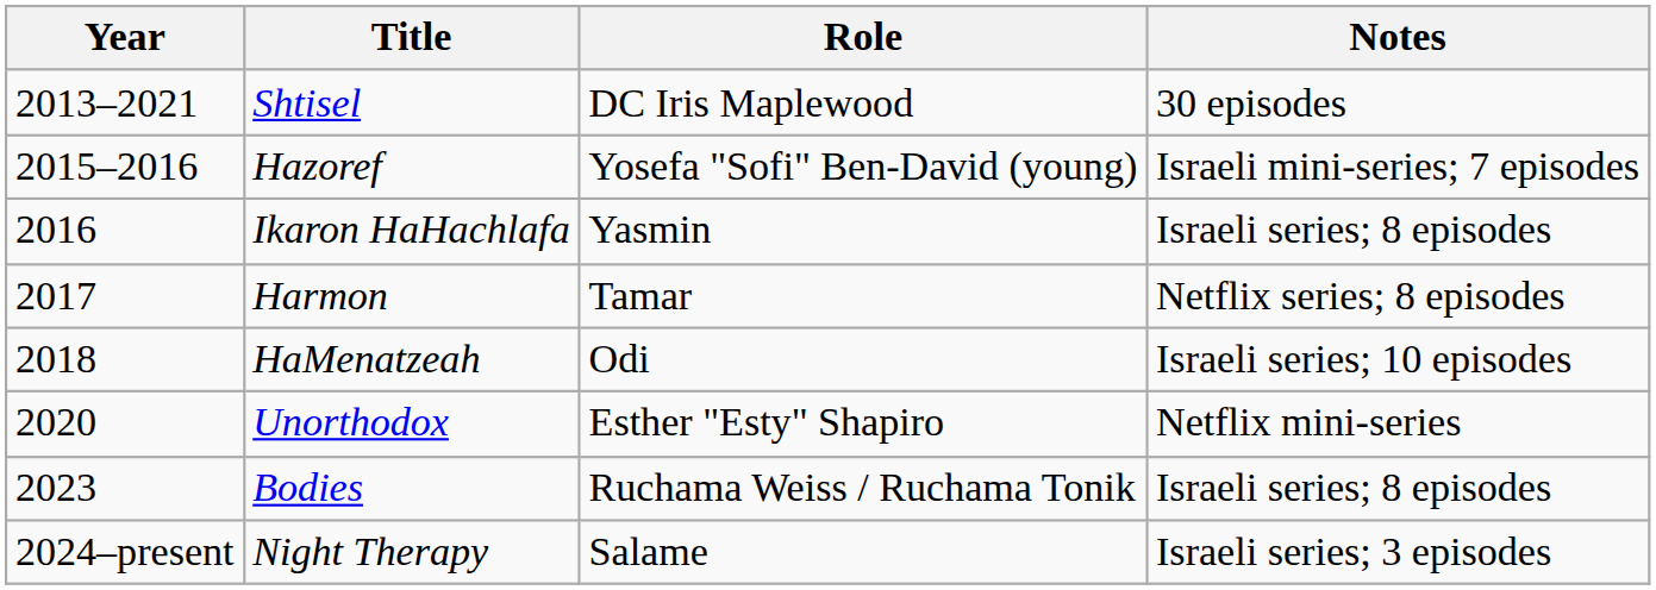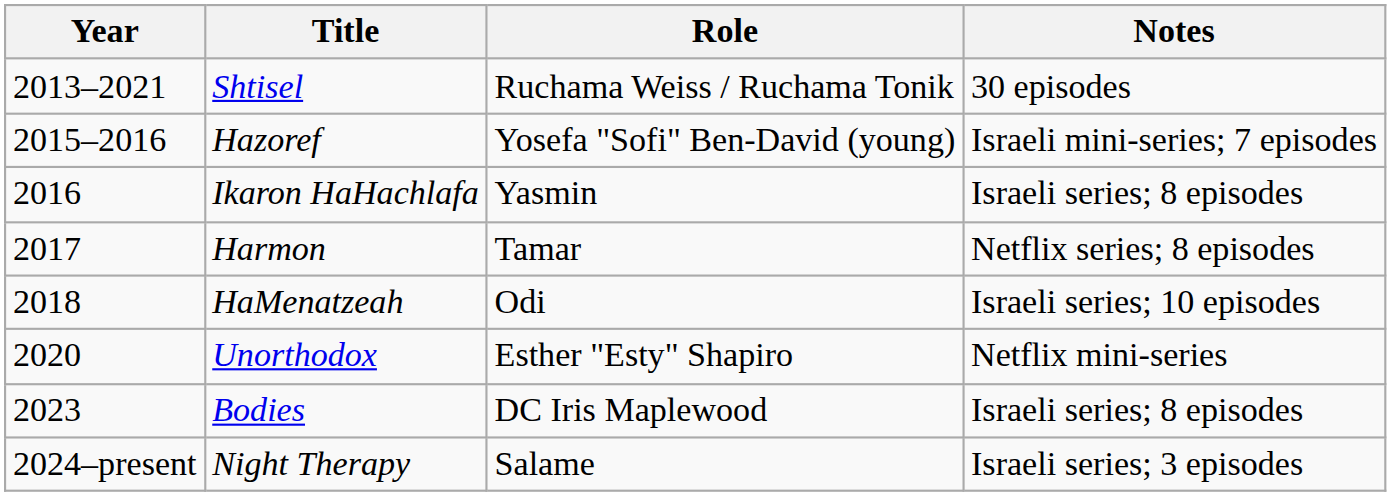 <table class="wikitable sortable">
 <tr>
 <th>Year</th>
 <th>Title</th>
 <th>Role</th>
 <th>Notes</th>
 </tr>
 <tr>
 <td>2013–2021</td>
 <td><em><a href='#'>Shtisel</a></em></td>
-<td>DC Iris Maplewood</td>
+<td>Ruchama Weiss / Ruchama Tonik </td>
 <td>30 episodes</td>
 </tr>
 <tr>
 <td>2015–2016</td>
 <td><em>Hazoref</em></td>
 <td>Yosefa "Sofi" Ben-David (young)</td>
 <td>Israeli mini-series; 7 episodes</td>
 </tr>
 <tr>
 <td>2016</td>
 <td><em>Ikaron HaHachlafa</em></td>
 <td>Yasmin</td>
 <td>Israeli series; 8 episodes</td>
 </tr>
 <tr>
 <td>2017</td>
 <td><em>Harmon</em></td>
 <td>Tamar</td>
 <td>Netflix series; 8 episodes</td>
 </tr>
 <tr>
 <td>2018</td>
 <td><em>HaMenatzeah</em></td>
 <td>Odi</td>
 <td>Israeli series; 10 episodes</td>
 </tr>
 <tr>
 <td>2020</td>
 <td><em><a href='#'>Unorthodox</a></em></td>
 <td>Esther "Esty" Shapiro</td>
 <td>Netflix mini-series</td>
 </tr>
 <tr>
 <td>2023</td>
 <td><em><a href='#'>Bodies</a></em></td>
-<td>Ruchama Weiss / Ruchama Tonik </td>
+<td>DC Iris Maplewood</td>
 <td>Israeli series; 8 episodes</td>
 </tr>
 <tr>
 <td>2024–present</td>
 <td><em>Night Therapy</em></td>
 <td>Salame</td>
 <td>Israeli series; 3 episodes</td>
 </tr>
 </table>
